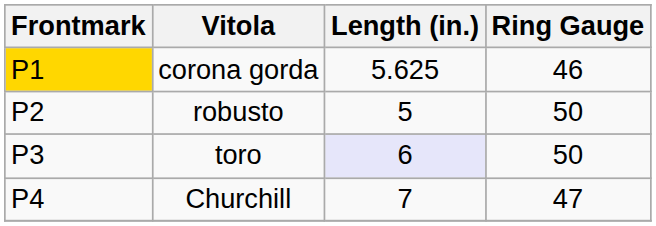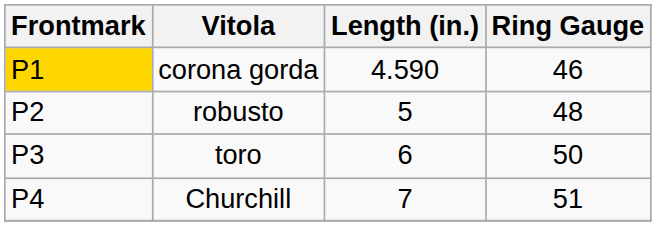 <table class="wikitable">
 <tr>
 <th>Frontmark</th>
 <th>Vitola</th>
 <th>Length (in.)</th>
 <th>Ring Gauge</th>
 </tr>
 <tr>
 <td style="background: gold;">P1</td>
 <td align="center">corona gorda</td>
-<td align="center">5.625</td>
+<td align="center">4.590</td>
 <td align="center">46</td>
 </tr>
 <tr>
 <td>P2</td>
 <td align="center">robusto</td>
 <td align="center">5</td>
-<td align="center">50</td>
+<td align="center">48</td>
 </tr>
 <tr>
 <td>P3</td>
 <td align="center">toro</td>
-<td align="center" style="background: lavender;">6</td>
+<td align="center">6</td>
 <td align="center">50</td>
 </tr>
 <tr>
 <td>P4</td>
 <td align="center">Churchill</td>
 <td align="center">7</td>
-<td align="center">47</td>
+<td align="center">51</td>
 </tr>
 <tr>
 </tr>
 </table>
